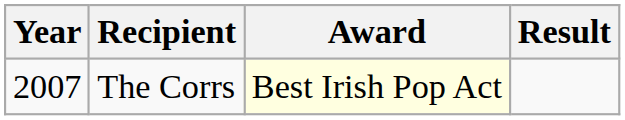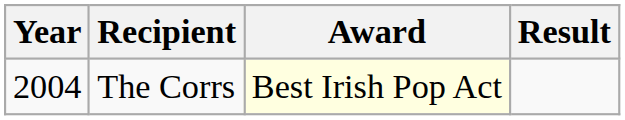 <table class="wikitable">
 <tr>
 <th>Year</th>
 <th>Recipient</th>
 <th>Award</th>
 <th>Result</th>
 </tr>
 <tr>
-<td>2007</td>
+<td>2004</td>
 <td rowspan="4">The Corrs</td>
 <td style="background: lightyellow;">Best Irish Pop Act</td>
 <td></td>
 </tr>
 </table>
